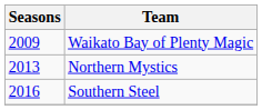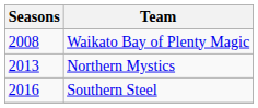 <table class="wikitable collapsible">
 <tr>
 <th>Seasons</th>
 <th>Team</th>
 </tr>
 <tr>
-<td><a href='#'>2009</a></td>
+<td><a href='#'>2008</a></td>
 <td><a href='#'>Waikato Bay of Plenty Magic</a>  <em></em></td>
 </tr>
 <tr>
 <td><a href='#'>2013</a></td>
 <td><a href='#'>Northern Mystics</a> <em></em></td>
 </tr>
 <tr>
 <td><a href='#'>2016</a></td>
 <td><a href='#'>Southern Steel</a>  <em></em></td>
 </tr>
 <tr>
 </tr>
 </table>
